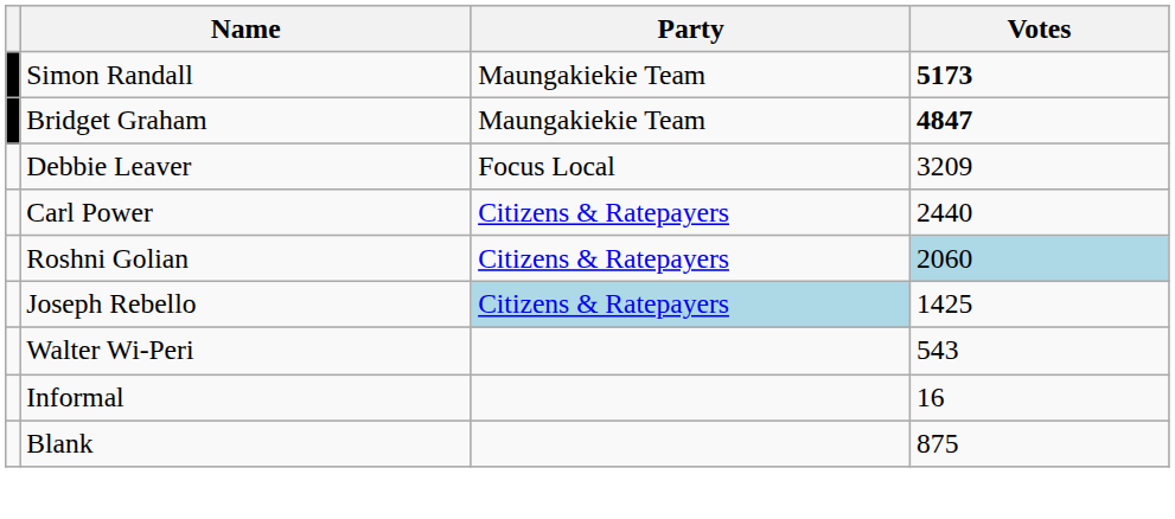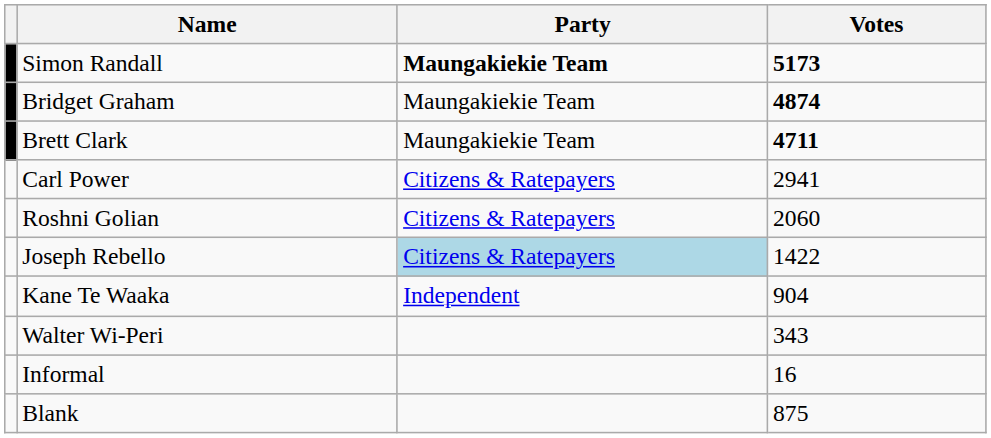 <table width="40%" class="wikitable" style="font-size: 95%; width=20%;">
 <tr>
 <th width=1%></th>
 <th width=35%>Name</th>
 <th width=34%>Party</th>
 <th WIDTH=20%>Votes</th>
 </tr>
 <tr>
 <td bgcolor=#000000></td>
 <td>Simon Randall</td>
-<td>Maungakiekie Team</td>
+<td><strong>Maungakiekie Team</strong></td>
 <td><strong>5173</strong></td>
 </tr>
 <tr>
 <td bgcolor=#000000></td>
 <td>Bridget Graham</td>
 <td>Maungakiekie Team</td>
-<td><strong>4847</strong></td>
+<td><strong>4874</strong></td>
 </tr>
 <tr>
-<td bgcolor=></td>
-<td>Debbie Leaver</td>
-<td>Focus Local</td>
-<td>3209</td>
+<td bgcolor=#000000></td>
+<td>Brett Clark</td>
+<td>Maungakiekie Team</td>
+<td><strong>4711</strong></td>
 </tr>
 <tr>
 <td bgcolor=></td>
 <td>Carl Power</td>
 <td><a href='#'>Citizens & Ratepayers</a></td>
-<td>2440</td>
+<td>2941</td>
 </tr>
 <tr>
 <td bgcolor=></td>
 <td>Roshni Golian</td>
 <td><a href='#'>Citizens & Ratepayers</a></td>
-<td style="background: lightblue;">2060</td>
+<td>2060</td>
 </tr>
 <tr>
 <td bgcolor=></td>
 <td>Joseph Rebello</td>
 <td style="background: lightblue;"><a href='#'>Citizens & Ratepayers</a></td>
-<td>1425</td>
+<td>1422</td>
+</tr>
+<tr>
+<td bgcolor=></td>
+<td>Kane Te Waaka</td>
+<td><a href='#'>Independent</a></td>
+<td>904</td>
 </tr>
 <tr>
 <td bgcolor=></td>
 <td>Walter Wi-Peri</td>
 <td></td>
-<td>543</td>
+<td>343</td>
 </tr>
 <tr>
 <td></td>
 <td>Informal</td>
 <td></td>
 <td>16</td>
 </tr>
 <tr>
 <td></td>
 <td>Blank</td>
 <td></td>
 <td>875</td>
 </tr>
 </table>
